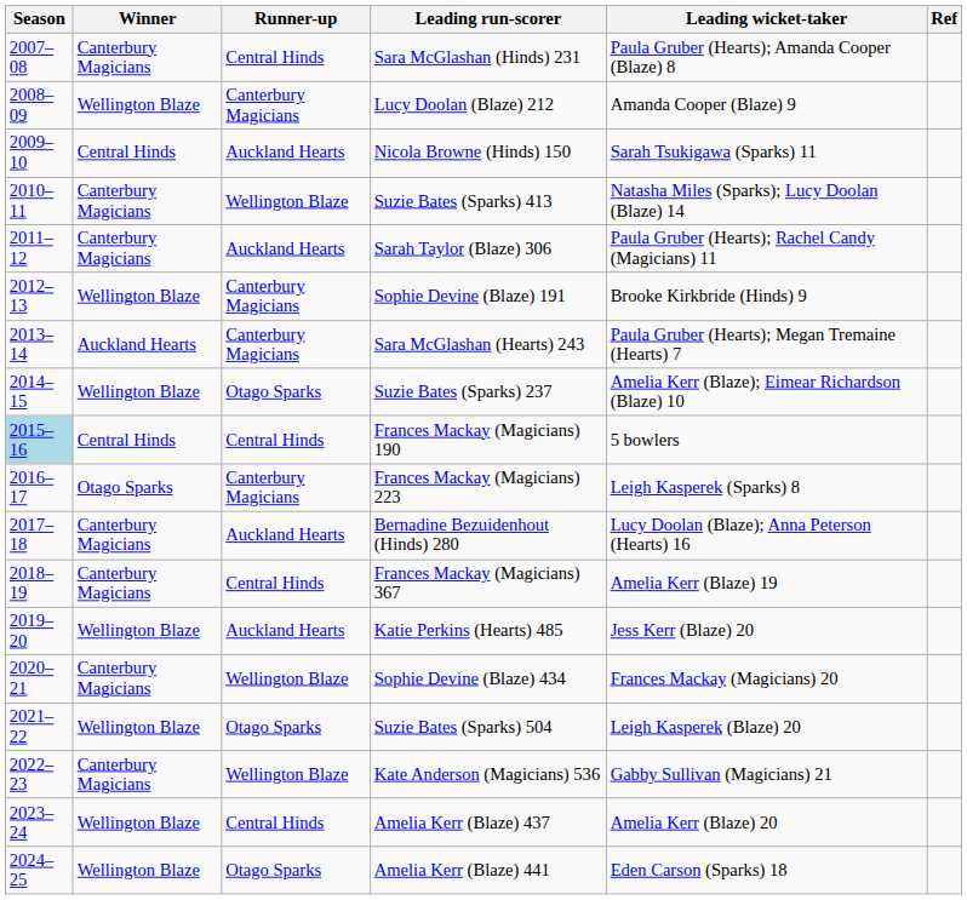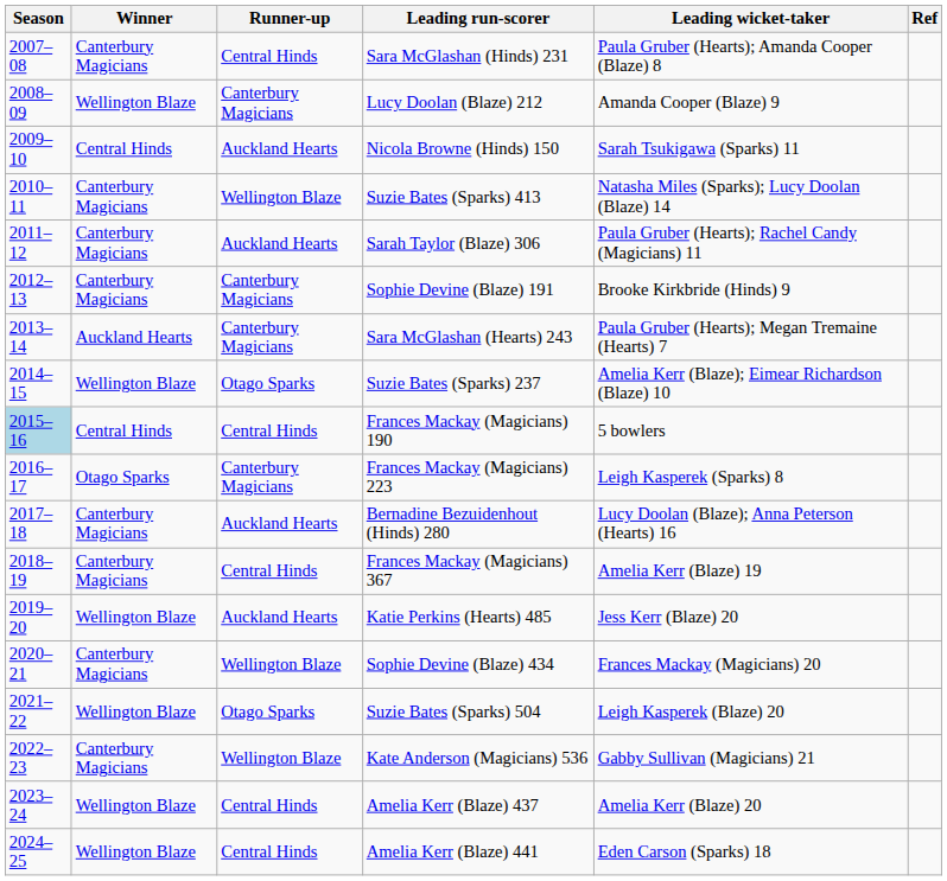 <table class="wikitable">
 <tr>
 <th>Season</th>
 <th>Winner</th>
 <th>Runner-up</th>
 <th>Leading run-scorer</th>
 <th>Leading wicket-taker</th>
 <th>Ref</th>
 </tr>
 <tr>
 <td><a href='#'>2007–08</a></td>
 <td><a href='#'>Canterbury Magicians</a></td>
 <td><a href='#'>Central Hinds</a></td>
 <td><a href='#'>Sara McGlashan</a> (Hinds) 231</td>
 <td><a href='#'>Paula Gruber</a> (Hearts); Amanda Cooper (Blaze) 8</td>
 <td></td>
 </tr>
 <tr>
 <td><a href='#'>2008–09</a></td>
 <td><a href='#'>Wellington Blaze</a></td>
 <td><a href='#'>Canterbury Magicians</a></td>
 <td><a href='#'>Lucy Doolan</a> (Blaze) 212</td>
 <td>Amanda Cooper (Blaze) 9</td>
 <td></td>
 </tr>
 <tr>
 <td><a href='#'>2009–10</a></td>
 <td><a href='#'>Central Hinds</a></td>
 <td><a href='#'>Auckland Hearts</a></td>
 <td><a href='#'>Nicola Browne</a> (Hinds) 150</td>
 <td><a href='#'>Sarah Tsukigawa</a> (Sparks) 11</td>
 <td></td>
 </tr>
 <tr>
 <td><a href='#'>2010–11</a></td>
 <td><a href='#'>Canterbury Magicians</a></td>
 <td><a href='#'>Wellington Blaze</a></td>
 <td><a href='#'>Suzie Bates</a> (Sparks) 413</td>
 <td><a href='#'>Natasha Miles</a> (Sparks); <a href='#'>Lucy Doolan</a> (Blaze) 14</td>
 <td></td>
 </tr>
 <tr>
 <td><a href='#'>2011–12</a></td>
 <td><a href='#'>Canterbury Magicians</a></td>
 <td><a href='#'>Auckland Hearts</a></td>
 <td><a href='#'>Sarah Taylor</a> (Blaze) 306</td>
 <td><a href='#'>Paula Gruber</a> (Hearts); <a href='#'>Rachel Candy</a> (Magicians) 11</td>
 <td></td>
 </tr>
 <tr>
 <td><a href='#'>2012–13</a></td>
-<td><a href='#'>Wellington Blaze</a></td>
+<td><a href='#'>Canterbury Magicians</a></td>
 <td><a href='#'>Canterbury Magicians</a></td>
 <td><a href='#'>Sophie Devine</a> (Blaze) 191</td>
 <td>Brooke Kirkbride (Hinds) 9</td>
 <td></td>
 </tr>
 <tr>
 <td><a href='#'>2013–14</a></td>
 <td><a href='#'>Auckland Hearts</a></td>
 <td><a href='#'>Canterbury Magicians</a></td>
 <td><a href='#'>Sara McGlashan</a> (Hearts) 243</td>
 <td><a href='#'>Paula Gruber</a> (Hearts); Megan Tremaine (Hearts) 7</td>
 <td></td>
 </tr>
 <tr>
 <td><a href='#'>2014–15</a></td>
 <td><a href='#'>Wellington Blaze</a></td>
 <td><a href='#'>Otago Sparks</a></td>
 <td><a href='#'>Suzie Bates</a> (Sparks) 237</td>
 <td><a href='#'>Amelia Kerr</a> (Blaze); <a href='#'>Eimear Richardson</a> (Blaze) 10</td>
 <td></td>
 </tr>
 <tr>
 <td style="background: lightblue;"><a href='#'>2015–16</a></td>
 <td><a href='#'>Central Hinds</a></td>
 <td><a href='#'>Central Hinds</a></td>
 <td><a href='#'>Frances Mackay</a> (Magicians) 190</td>
 <td>5 bowlers</td>
 <td></td>
 </tr>
 <tr>
 <td><a href='#'>2016–17</a></td>
 <td><a href='#'>Otago Sparks</a></td>
 <td><a href='#'>Canterbury Magicians</a></td>
 <td><a href='#'>Frances Mackay</a> (Magicians) 223</td>
 <td><a href='#'>Leigh Kasperek</a> (Sparks) 8</td>
 <td></td>
 </tr>
 <tr>
 <td><a href='#'>2017–18</a></td>
 <td><a href='#'>Canterbury Magicians</a></td>
 <td><a href='#'>Auckland Hearts</a></td>
 <td><a href='#'>Bernadine Bezuidenhout</a> (Hinds) 280</td>
 <td><a href='#'>Lucy Doolan</a> (Blaze); <a href='#'>Anna Peterson</a> (Hearts) 16</td>
 <td></td>
 </tr>
 <tr>
 <td><a href='#'>2018–19</a></td>
 <td><a href='#'>Canterbury Magicians</a></td>
 <td><a href='#'>Central Hinds</a></td>
 <td><a href='#'>Frances Mackay</a> (Magicians) 367</td>
 <td><a href='#'>Amelia Kerr</a> (Blaze) 19</td>
 <td></td>
 </tr>
 <tr>
 <td><a href='#'>2019–20</a></td>
 <td><a href='#'>Wellington Blaze</a></td>
 <td><a href='#'>Auckland Hearts</a></td>
 <td><a href='#'>Katie Perkins</a> (Hearts) 485</td>
 <td><a href='#'>Jess Kerr</a> (Blaze) 20</td>
 <td></td>
 </tr>
 <tr>
 <td><a href='#'>2020–21</a></td>
 <td><a href='#'>Canterbury Magicians</a></td>
 <td><a href='#'>Wellington Blaze</a></td>
 <td><a href='#'>Sophie Devine</a> (Blaze) 434</td>
 <td><a href='#'>Frances Mackay</a> (Magicians) 20</td>
 <td></td>
 </tr>
 <tr>
 <td><a href='#'>2021–22</a></td>
 <td><a href='#'>Wellington Blaze</a></td>
 <td><a href='#'>Otago Sparks</a></td>
 <td><a href='#'>Suzie Bates</a> (Sparks) 504</td>
 <td><a href='#'>Leigh Kasperek</a> (Blaze) 20</td>
 <td></td>
 </tr>
 <tr>
 <td><a href='#'>2022–23</a></td>
 <td><a href='#'>Canterbury Magicians</a></td>
 <td><a href='#'>Wellington Blaze</a></td>
 <td><a href='#'>Kate Anderson</a> (Magicians) 536</td>
 <td><a href='#'>Gabby Sullivan</a> (Magicians) 21</td>
 <td></td>
 </tr>
 <tr>
 <td><a href='#'>2023–24</a></td>
 <td><a href='#'>Wellington Blaze</a></td>
 <td><a href='#'>Central Hinds</a></td>
 <td><a href='#'>Amelia Kerr</a> (Blaze) 437</td>
 <td><a href='#'>Amelia Kerr</a> (Blaze) 20</td>
 <td></td>
 </tr>
 <tr>
 <td><a href='#'>2024–25</a></td>
 <td><a href='#'>Wellington Blaze</a></td>
-<td><a href='#'>Otago Sparks</a></td>
+<td><a href='#'>Central Hinds</a></td>
 <td><a href='#'>Amelia Kerr</a> (Blaze) 441</td>
 <td><a href='#'>Eden Carson</a> (Sparks) 18</td>
 <td></td>
 </tr>
 </table>
